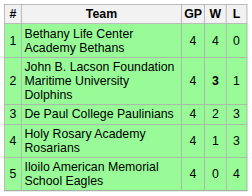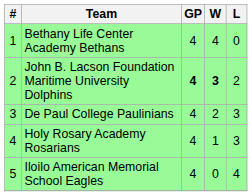 <table class="wikitable" style="text-align:center">
 <tr>
 <th width=15>#</th>
 <th width=200>Team</th>
 <th width=20>GP</th>
 <th width=20>W</th>
 <th width=20>L</th>
 </tr>
 <tr bgcolor="#98fb98">
 <td>1</td>
 <td align=left>Bethany Life Center Academy Bethans</td>
 <td>4</td>
 <td>4</td>
 <td>0</td>
 </tr>
 <tr bgcolor="#98fb98">
 <td>2</td>
 <td align=left>John B. Lacson Foundation Maritime University Dolphins</td>
-<td>4</td>
+<td><strong>4</strong></td>
 <td><strong>3</strong></td>
-<td>1</td>
+<td>2</td>
 </tr>
 <tr bgcolor="#98fb98">
 <td>3</td>
 <td align=left>De Paul College Paulinians</td>
 <td>4</td>
 <td>2</td>
 <td>3</td>
 </tr>
 <tr bgcolor="#98fb98">
 <td>4</td>
 <td align=left>Holy Rosary Academy Rosarians</td>
 <td>4</td>
 <td>1</td>
 <td>3</td>
 </tr>
 <tr bgcolor="#98fb98">
 <td>5</td>
 <td align=left>Iloilo American Memorial School Eagles</td>
 <td>4</td>
 <td>0</td>
 <td>4</td>
 </tr>
 <tr>
 </tr>
 </table>
